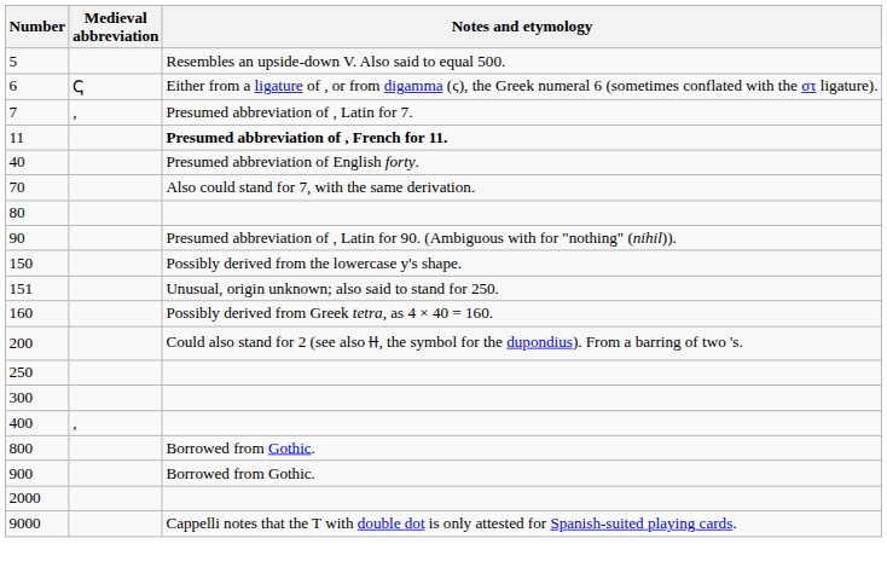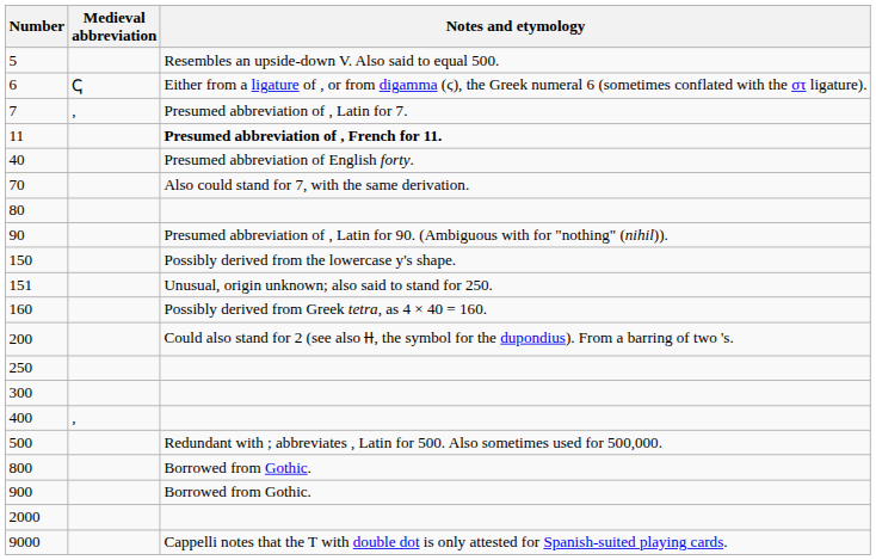 <table class="sortable wikitable">
 <tr>
 <th>Number</th>
 <th>Medieval<br>abbreviation</th>
 <th>Notes and etymology</th>
 </tr>
 <tr>
 <td>5</td>
 <td></td>
 <td>Resembles an upside-down V. Also said to equal 500.</td>
 </tr>
 <tr>
 <td>6</td>
 <td>ↅ</td>
 <td>Either from a <a href='#'>ligature</a> of , or from <a href='#'>digamma</a> (ϛ), the Greek numeral 6 (sometimes conflated with the <a href='#'>στ</a> ligature).</td>
 </tr>
 <tr>
 <td>7</td>
 <td>, </td>
 <td>Presumed abbreviation of <em></em>, Latin for 7.</td>
 </tr>
 <tr>
 <td>11</td>
 <td></td>
 <td><strong>Presumed abbreviation of <em></em>, French for 11.</strong></td>
 </tr>
 <tr>
 <td>40</td>
 <td></td>
 <td>Presumed abbreviation of English <em>forty</em>.</td>
 </tr>
 <tr>
 <td>70</td>
 <td></td>
 <td>Also could stand for 7, with the same derivation.</td>
 </tr>
 <tr>
 <td>80</td>
 <td></td>
 <td></td>
 </tr>
 <tr>
 <td>90</td>
 <td></td>
 <td>Presumed abbreviation of <em></em>, Latin for 90. (Ambiguous with  for "nothing" (<em>nihil</em>)).</td>
 </tr>
 <tr>
 <td>150</td>
 <td></td>
 <td>Possibly derived from the lowercase y's shape.</td>
 </tr>
 <tr>
 <td>151</td>
 <td></td>
 <td>Unusual, origin unknown; also said to stand for 250.</td>
 </tr>
 <tr>
 <td>160</td>
 <td></td>
 <td>Possibly derived from Greek <em>tetra</em>, as 4 × 40 = 160.</td>
 </tr>
 <tr>
 <td>200</td>
 <td></td>
 <td>Could also stand for 2 (see also 𐆙, the symbol for the <a href='#'>dupondius</a>). From a barring of two 's.</td>
 </tr>
 <tr>
 <td>250</td>
 <td></td>
 <td></td>
 </tr>
 <tr>
 <td>300</td>
 <td></td>
 <td></td>
 </tr>
 <tr>
 <td>400</td>
 <td>, </td>
 <td></td>
 </tr>
 <tr>
+<td>500</td>
+<td></td>
+<td>Redundant with ; abbreviates <em></em>, Latin for 500. Also sometimes used for 500,000.</td>
+</tr>
+<tr>
 <td>800</td>
 <td></td>
 <td>Borrowed from <a href='#'>Gothic</a>.</td>
 </tr>
 <tr>
 <td>900</td>
 <td></td>
 <td>Borrowed from Gothic.</td>
 </tr>
 <tr>
 <td>2000</td>
 <td></td>
 <td></td>
 </tr>
 <tr>
 <td>9000</td>
 <td></td>
 <td>Cappelli notes that the T with <a href='#'>double dot</a> is only attested for <a href='#'>Spanish-suited playing cards</a>.</td>
 </tr>
 </table>
